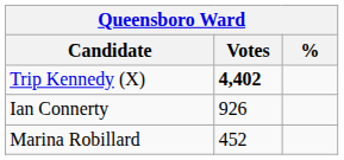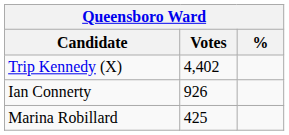 <table class="wikitable">
 <tr>
 <th colspan="3"><a href='#'>Queensboro Ward</a></th>
 </tr>
 <tr>
 <th style="width: 170px">Candidate</th>
 <th style="width: 50px">Votes</th>
 <th style="width: 40px">%</th>
 </tr>
 <tr>
 <td><a href='#'>Trip Kennedy</a> (X)</td>
-<td><strong>4,402</strong></td>
+<td>4,402</td>
 <td></td>
 </tr>
 <tr>
 <td>Ian Connerty</td>
 <td>926</td>
 <td></td>
 </tr>
 <tr>
 <td>Marina Robillard</td>
-<td>452</td>
+<td>425</td>
 <td></td>
 </tr>
 </table>
